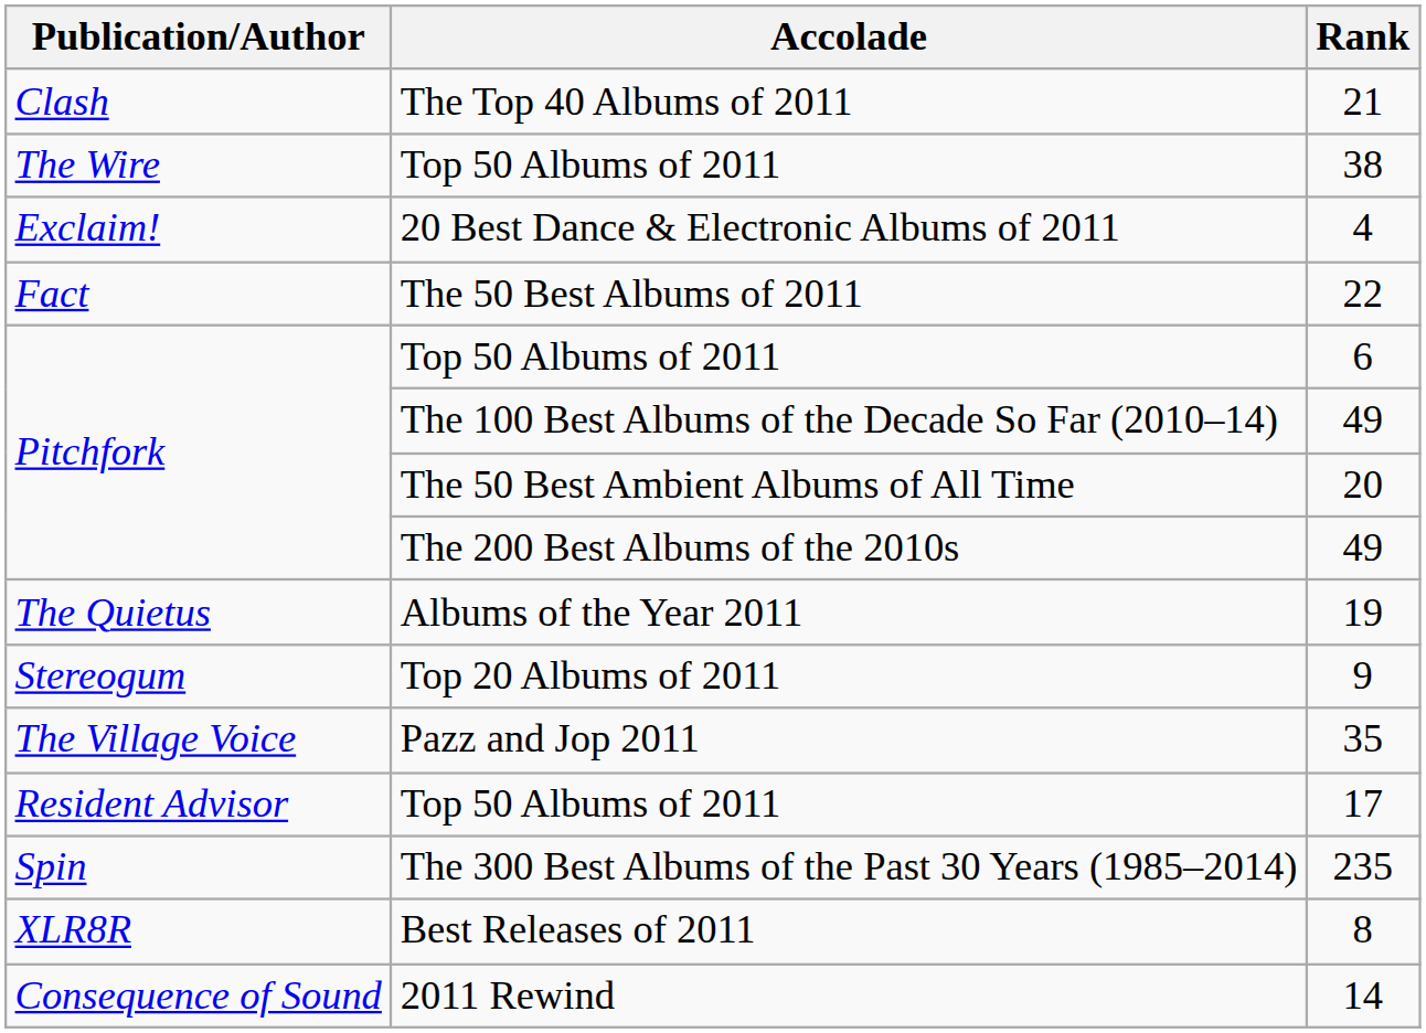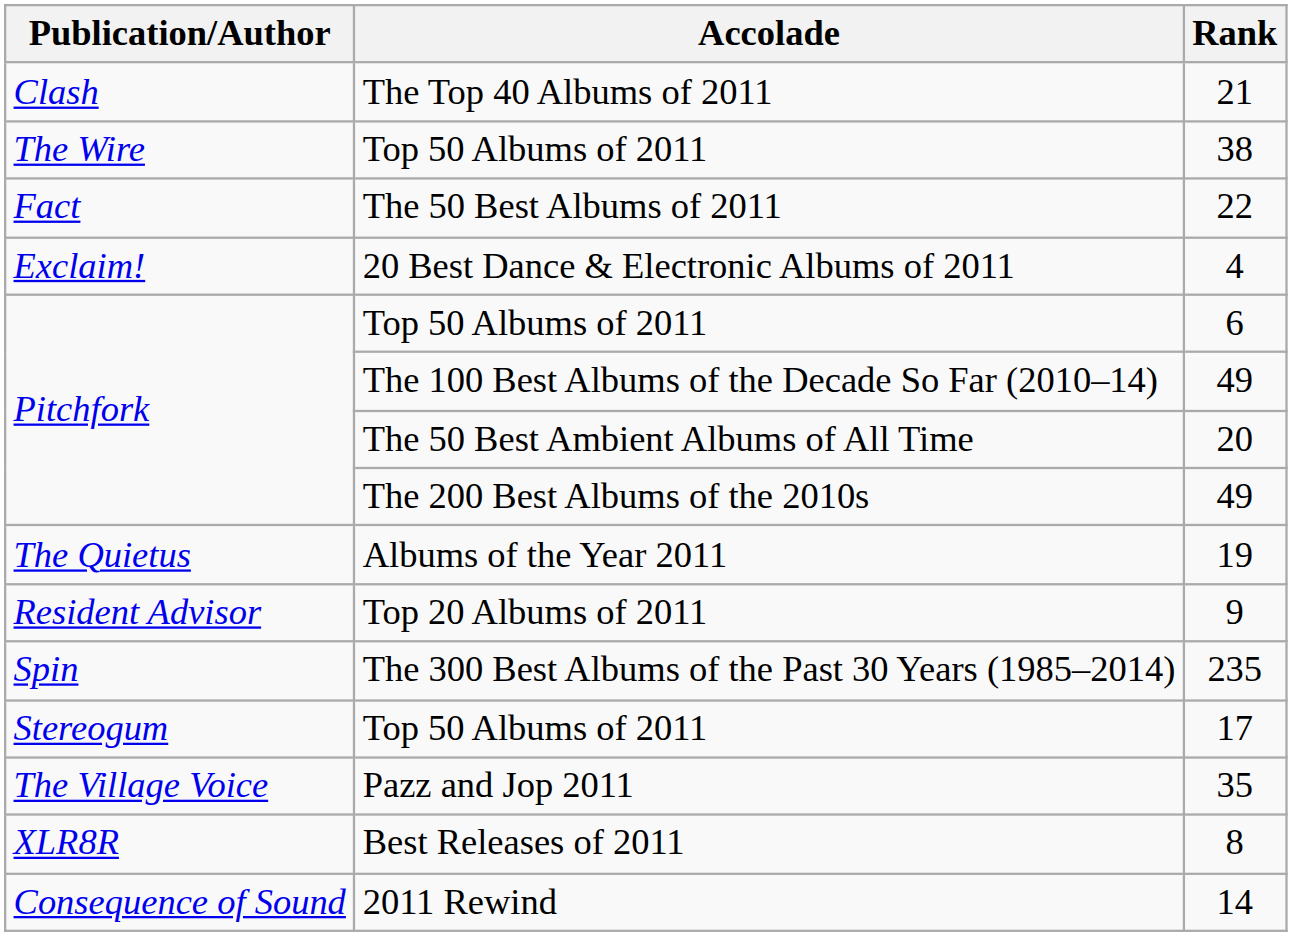 <table class="wikitable">
 <tr>
 <th>Publication/Author</th>
 <th>Accolade</th>
 <th>Rank</th>
 </tr>
 <tr>
 <td><em><a href='#'>Clash</a></em></td>
 <td>The Top 40 Albums of 2011</td>
 <td align=center>21</td>
 </tr>
 <tr>
 <td><em><a href='#'>The Wire</a></em></td>
 <td>Top 50 Albums of 2011</td>
 <td align=center>38</td>
 </tr>
 <tr>
+<td><em><a href='#'>Fact</a></em></td>
+<td>The 50 Best Albums of 2011</td>
+<td align=center>22</td>
+</tr>
+<tr>
 <td><em><a href='#'>Exclaim!</a></em></td>
 <td>20 Best Dance & Electronic Albums of 2011</td>
 <td align=center>4</td>
-</tr>
-<tr>
-<td><em><a href='#'>Fact</a></em></td>
-<td>The 50 Best Albums of 2011</td>
-<td align=center>22</td>
 </tr>
 <tr>
 <td rowspan=4><em><a href='#'>Pitchfork</a></em></td>
 <td>Top 50 Albums of 2011</td>
 <td align=center>6</td>
 </tr>
 <tr>
 <td>The 100 Best Albums of the Decade So Far (2010–14)</td>
 <td align=center>49</td>
 </tr>
 <tr>
 <td>The 50 Best Ambient Albums of All Time</td>
 <td align=center>20</td>
 </tr>
 <tr>
 <td>The 200 Best Albums of the 2010s</td>
 <td align=center>49</td>
 </tr>
 <tr>
 <td><em><a href='#'>The Quietus</a></em></td>
 <td>Albums of the Year 2011</td>
 <td align=center>19</td>
 </tr>
 <tr>
-<td><em><a href='#'>Stereogum</a></em></td>
+<td><em><a href='#'>Resident Advisor</a></em></td>
 <td>Top 20 Albums of 2011</td>
 <td align=center>9</td>
+</tr>
+<tr>
+<td><em><a href='#'>Spin</a></em></td>
+<td>The 300 Best Albums of the Past 30 Years (1985–2014)</td>
+<td align=center>235</td>
+</tr>
+<tr>
+<td><em><a href='#'>Stereogum</a></em></td>
+<td>Top 50 Albums of 2011</td>
+<td align=center>17</td>
 </tr>
 <tr>
 <td><em><a href='#'>The Village Voice</a></em></td>
 <td>Pazz and Jop 2011</td>
 <td align=center>35</td>
-</tr>
-<tr>
-<td><em><a href='#'>Resident Advisor</a></em></td>
-<td>Top 50 Albums of 2011</td>
-<td align=center>17</td>
-</tr>
-<tr>
-<td><em><a href='#'>Spin</a></em></td>
-<td>The 300 Best Albums of the Past 30 Years (1985–2014)</td>
-<td align=center>235</td>
 </tr>
 <tr>
 <td><em><a href='#'>XLR8R</a></em></td>
 <td>Best Releases of 2011</td>
 <td align=center>8</td>
 </tr>
 <tr>
 <td><em><a href='#'>Consequence of Sound</a></em></td>
 <td>2011 Rewind</td>
 <td align=center>14</td>
 </tr>
 </table>
